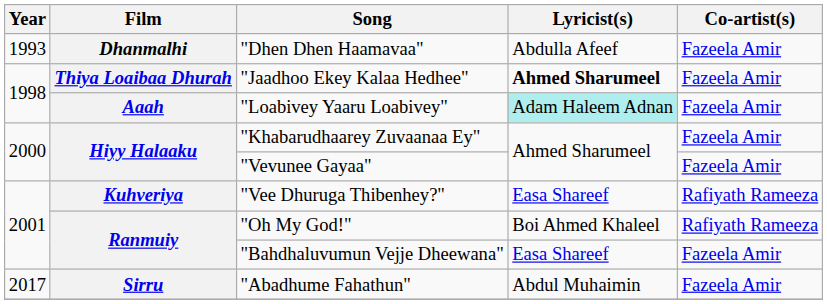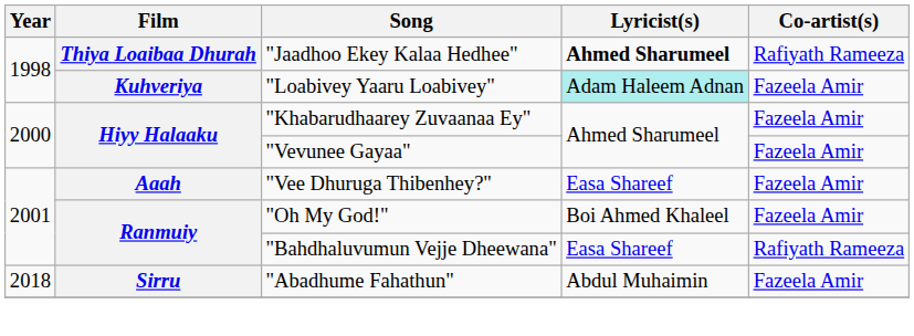 <table class="wikitable plainrowheaders">
 <tr>
 <th scope="col">Year</th>
 <th scope="col">Film</th>
 <th scope="col">Song</th>
 <th scope="col">Lyricist(s)</th>
 <th scope="col">Co-artist(s)</th>
 </tr>
 <tr>
-<td>1993</td>
-<th scope="row"><em>Dhanmalhi</em></th>
-<td>"Dhen Dhen Haamavaa"</td>
-<td>Abdulla Afeef</td>
-<td><a href='#'>Fazeela Amir</a></td>
-</tr>
-<tr>
 <td rowspan="2">1998</td>
 <th scope="row"><em><a href='#'>Thiya Loaibaa Dhurah</a></em></th>
 <td>"Jaadhoo Ekey Kalaa Hedhee" </td>
 <td><strong>Ahmed Sharumeel</strong></td>
-<td><a href='#'>Fazeela Amir</a></td>
+<td><a href='#'>Rafiyath Rameeza</a></td>
 </tr>
 <tr>
-<th scope="row"><em><a href='#'>Aaah</a></em></th>
+<th scope="row"><em><a href='#'>Kuhveriya</a></em></th>
 <td>"Loabivey Yaaru Loabivey"</td>
 <td style="background: paleturquoise;">Adam Haleem Adnan</td>
 <td><a href='#'>Fazeela Amir</a></td>
 </tr>
 <tr>
 <td rowspan="2">2000</td>
 <th scope="row" rowspan="2"><em><a href='#'>Hiyy Halaaku</a></em></th>
 <td>"Khabarudhaarey Zuvaanaa Ey"</td>
 <td rowspan="2">Ahmed Sharumeel</td>
 <td><a href='#'>Fazeela Amir</a></td>
 </tr>
 <tr>
 <td>"Vevunee Gayaa"</td>
 <td><a href='#'>Fazeela Amir</a></td>
 </tr>
 <tr>
 <td rowspan="3">2001</td>
-<th scope="row"><em><a href='#'>Kuhveriya</a></em></th>
+<th scope="row"><em><a href='#'>Aaah</a></em></th>
 <td>"Vee Dhuruga Thibenhey?"</td>
 <td><a href='#'>Easa Shareef</a></td>
-<td><a href='#'>Rafiyath Rameeza</a></td>
+<td><a href='#'>Fazeela Amir</a></td>
 </tr>
 <tr>
 <th scope="row" rowspan="2"><em><a href='#'>Ranmuiy</a></em></th>
 <td>"Oh My God!"</td>
 <td>Boi Ahmed Khaleel</td>
-<td><a href='#'>Rafiyath Rameeza</a></td>
+<td><a href='#'>Fazeela Amir</a></td>
 </tr>
 <tr>
 <td>"Bahdhaluvumun Vejje Dheewana" </td>
 <td><a href='#'>Easa Shareef</a></td>
-<td><a href='#'>Fazeela Amir</a></td>
+<td><a href='#'>Rafiyath Rameeza</a></td>
 </tr>
 <tr>
-<td>2017</td>
+<td>2018</td>
 <th scope="row"><em><a href='#'>Sirru</a></em></th>
 <td>"Abadhume Fahathun"</td>
 <td>Abdul Muhaimin</td>
 <td><a href='#'>Fazeela Amir</a></td>
 </tr>
 <tr>
 </tr>
 </table>
